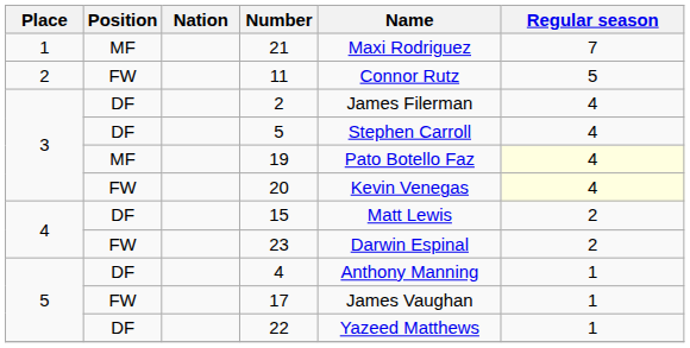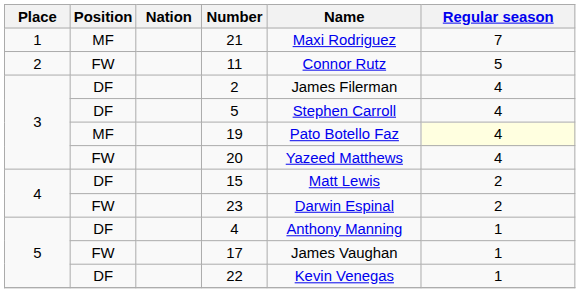 <table class="wikitable" style="font-size: 95%; text-align: center;">
 <tr>
 <th width=60>Place</th>
 <th width=60>Position</th>
 <th width=60>Nation</th>
 <th width=60>Number</th>
 <th width=150>Name</th>
 <th width=150><a href='#'>Regular season</a></th>
 </tr>
 <tr>
 <td>1</td>
 <td>MF</td>
 <td></td>
 <td>21</td>
 <td><a href='#'>Maxi Rodriguez</a></td>
 <td>7</td>
 </tr>
 <tr>
 <td>2</td>
 <td>FW</td>
 <td></td>
 <td>11</td>
 <td><a href='#'>Connor Rutz</a></td>
 <td>5</td>
 </tr>
 <tr>
 <td rowspan="4">3</td>
 <td>DF</td>
 <td></td>
 <td>2</td>
 <td>James Filerman</td>
 <td>4</td>
 </tr>
 <tr>
 <td>DF</td>
 <td></td>
 <td>5</td>
 <td><a href='#'>Stephen Carroll</a></td>
 <td>4</td>
 </tr>
 <tr>
 <td>MF</td>
 <td></td>
 <td>19</td>
 <td><a href='#'>Pato Botello Faz</a></td>
 <td style="background: lightyellow;">4</td>
 </tr>
 <tr>
 <td>FW</td>
 <td></td>
 <td>20</td>
-<td><a href='#'>Kevin Venegas</a></td>
-<td style="background: lightyellow;">4</td>
+<td><a href='#'>Yazeed Matthews</a></td>
+<td>4</td>
 </tr>
 <tr>
 <td rowspan="2">4</td>
 <td>DF</td>
 <td></td>
 <td>15</td>
 <td><a href='#'>Matt Lewis</a></td>
 <td>2</td>
 </tr>
 <tr>
 <td>FW</td>
 <td></td>
 <td>23</td>
 <td><a href='#'>Darwin Espinal</a></td>
 <td>2</td>
 </tr>
 <tr>
 <td rowspan="3">5</td>
 <td>DF</td>
 <td></td>
 <td>4</td>
 <td><a href='#'>Anthony Manning</a></td>
 <td>1</td>
 </tr>
 <tr>
 <td>FW</td>
 <td></td>
 <td>17</td>
 <td>James Vaughan</td>
 <td>1</td>
 </tr>
 <tr>
 <td>DF</td>
 <td></td>
 <td>22</td>
-<td><a href='#'>Yazeed Matthews</a></td>
+<td><a href='#'>Kevin Venegas</a></td>
 <td>1</td>
 </tr>
 <tr>
 </tr>
 </table>
